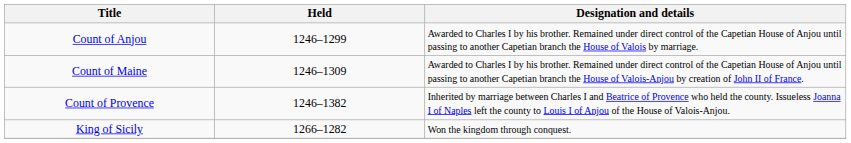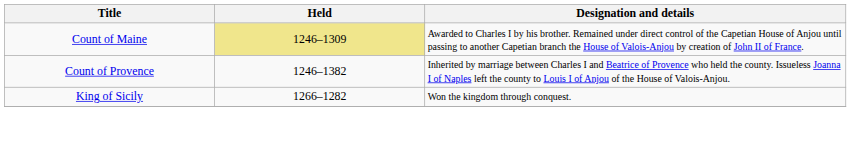 <table width=90% class="wikitable">
 <tr>
 <th width=20%>Title</th>
 <th width=20%>Held</th>
 <th width=40%>Designation and details</th>
 </tr>
 <tr>
-<td align="center"><a href='#'>Count of Anjou</a></td>
-<td align="center">1246–1299</td>
-<td><small>Awarded to Charles I by his brother. Remained under direct control of the Capetian House of Anjou until passing to another Capetian branch the <a href='#'>House of Valois</a> by marriage.</small></td>
-</tr>
-<tr>
 <td align="center"><a href='#'>Count of Maine</a></td>
-<td align="center">1246–1309</td>
+<td align="center" style="background: khaki;">1246–1309</td>
 <td><small>Awarded to Charles I by his brother. Remained under direct control of the Capetian House of Anjou until passing to another Capetian branch the <a href='#'>House of Valois-Anjou</a> by creation of <a href='#'>John II of France</a>.</small></td>
 </tr>
 <tr>
 <td align="center"><a href='#'>Count of Provence</a></td>
 <td align="center">1246–1382</td>
 <td><small>Inherited by marriage between Charles I and <a href='#'>Beatrice of Provence</a> who held the county. Issueless <a href='#'>Joanna I of Naples</a> left the county to <a href='#'>Louis I of Anjou</a> of the House of Valois-Anjou.</small></td>
 </tr>
 <tr>
 <td align="center"><a href='#'>King of Sicily</a></td>
 <td align="center">1266–1282</td>
 <td><small>Won the kingdom through conquest.</small></td>
 </tr>
 <tr>
 </tr>
 </table>
